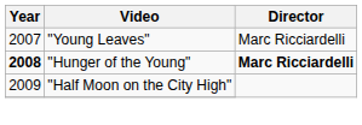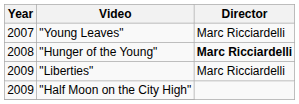 <table class="wikitable" border="1">
 <tr>
 <th>Year</th>
 <th>Video</th>
 <th>Director</th>
 </tr>
 <tr>
 <td>2007</td>
 <td>"Young Leaves"</td>
 <td>Marc Ricciardelli</td>
 </tr>
 <tr>
-<td><strong>2008</strong></td>
+<td>2008</td>
 <td>"Hunger of the Young"</td>
 <td><strong>Marc Ricciardelli</strong></td>
+</tr>
+<tr>
+<td>2009</td>
+<td>"Liberties"</td>
+<td>Marc Ricciardelli</td>
 </tr>
 <tr>
 <td>2009</td>
 <td>"Half Moon on the City High"</td>
 </tr>
 <tr>
 </tr>
 </table>
